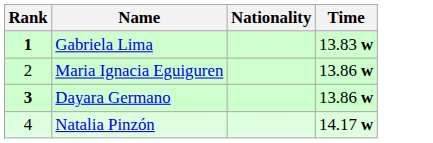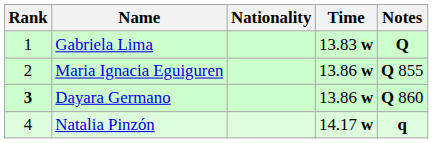 <table class="wikitable sortable" style="text-align:center">
 <tr>
 <th>Rank</th>
 <th>Name</th>
 <th>Nationality</th>
 <th>Time</th>
+<th>Notes</th>
 </tr>
 <tr bgcolor=ccffcc>
-<td align=center><strong>1</strong></td>
+<td align=center>1</td>
 <td align=left><a href='#'>Gabriela Lima</a></td>
 <td align=left></td>
 <td>13.83 <strong>w</strong></td>
+<td><strong>Q</strong></td>
 </tr>
 <tr bgcolor=ccffcc>
 <td align=center>2</td>
 <td align=left><a href='#'>Maria Ignacia Eguiguren</a></td>
 <td align=left></td>
 <td>13.86 <strong>w</strong></td>
+<td><strong>Q</strong> 855</td>
 </tr>
 <tr bgcolor=ccffcc>
 <td align=center><strong>3</strong></td>
 <td align=left><a href='#'>Dayara Germano</a></td>
 <td align=left></td>
 <td>13.86 <strong>w</strong></td>
+<td><strong>Q</strong> 860</td>
 </tr>
 <tr bgcolor=ddffdd>
 <td align=center>4</td>
 <td align=left><a href='#'>Natalia Pinzón</a></td>
 <td align=left></td>
 <td>14.17 <strong>w</strong></td>
+<td><strong>q</strong></td>
 </tr>
 </table>
